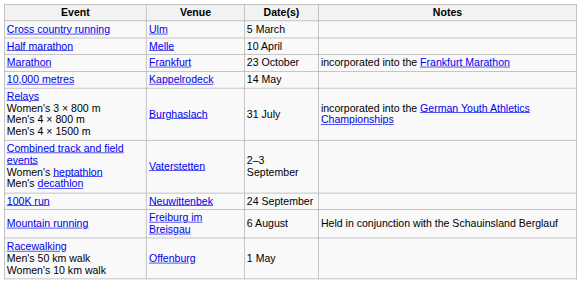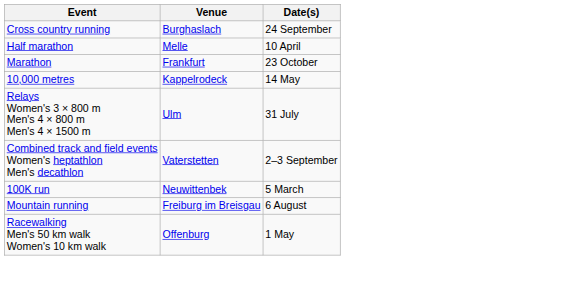 <table class=wikitable>
 <tr>
 <th>Event</th>
 <th>Venue</th>
 <th>Date(s)</th>
-<th>Notes</th>
 </tr>
 <tr>
 <td><a href='#'>Cross country running</a></td>
-<td><a href='#'>Ulm</a></td>
-<td>5 March</td>
-<td></td>
+<td><a href='#'>Burghaslach</a></td>
+<td>24 September</td>
 </tr>
 <tr>
 <td><a href='#'>Half marathon</a></td>
 <td><a href='#'>Melle</a></td>
 <td>10 April</td>
-<td></td>
 </tr>
 <tr>
 <td><a href='#'>Marathon</a></td>
 <td><a href='#'>Frankfurt</a></td>
 <td>23 October</td>
-<td>incorporated into the <a href='#'>Frankfurt Marathon</a></td>
 </tr>
 <tr>
 <td><a href='#'>10,000 metres</a></td>
 <td><a href='#'>Kappelrodeck</a></td>
 <td>14 May</td>
-<td></td>
 </tr>
 <tr>
 <td><a href='#'>Relays</a><br>Women's 3 × 800 m<br>Men's 4 × 800 m<br>Men's 4 × 1500 m</td>
-<td><a href='#'>Burghaslach</a></td>
+<td><a href='#'>Ulm</a></td>
 <td>31 July</td>
-<td>incorporated into the <a href='#'>German Youth Athletics Championships</a></td>
 </tr>
 <tr>
 <td><a href='#'>Combined track and field events</a><br>Women's <a href='#'>heptathlon</a><br>Men's <a href='#'>decathlon</a></td>
 <td><a href='#'>Vaterstetten</a></td>
 <td>2–3 September</td>
-<td></td>
 </tr>
 <tr>
 <td><a href='#'>100K run</a></td>
 <td><a href='#'>Neuwittenbek</a></td>
-<td>24 September</td>
-<td></td>
+<td>5 March</td>
 </tr>
 <tr>
 <td><a href='#'>Mountain running</a></td>
 <td><a href='#'>Freiburg im Breisgau</a></td>
 <td>6 August</td>
-<td>Held in conjunction with the Schauinsland Berglauf</td>
 </tr>
 <tr>
 <td><a href='#'>Racewalking</a><br>Men's 50 km walk<br>Women's 10 km walk</td>
 <td><a href='#'>Offenburg</a></td>
 <td>1 May</td>
-<td></td>
 </tr>
 </table>
